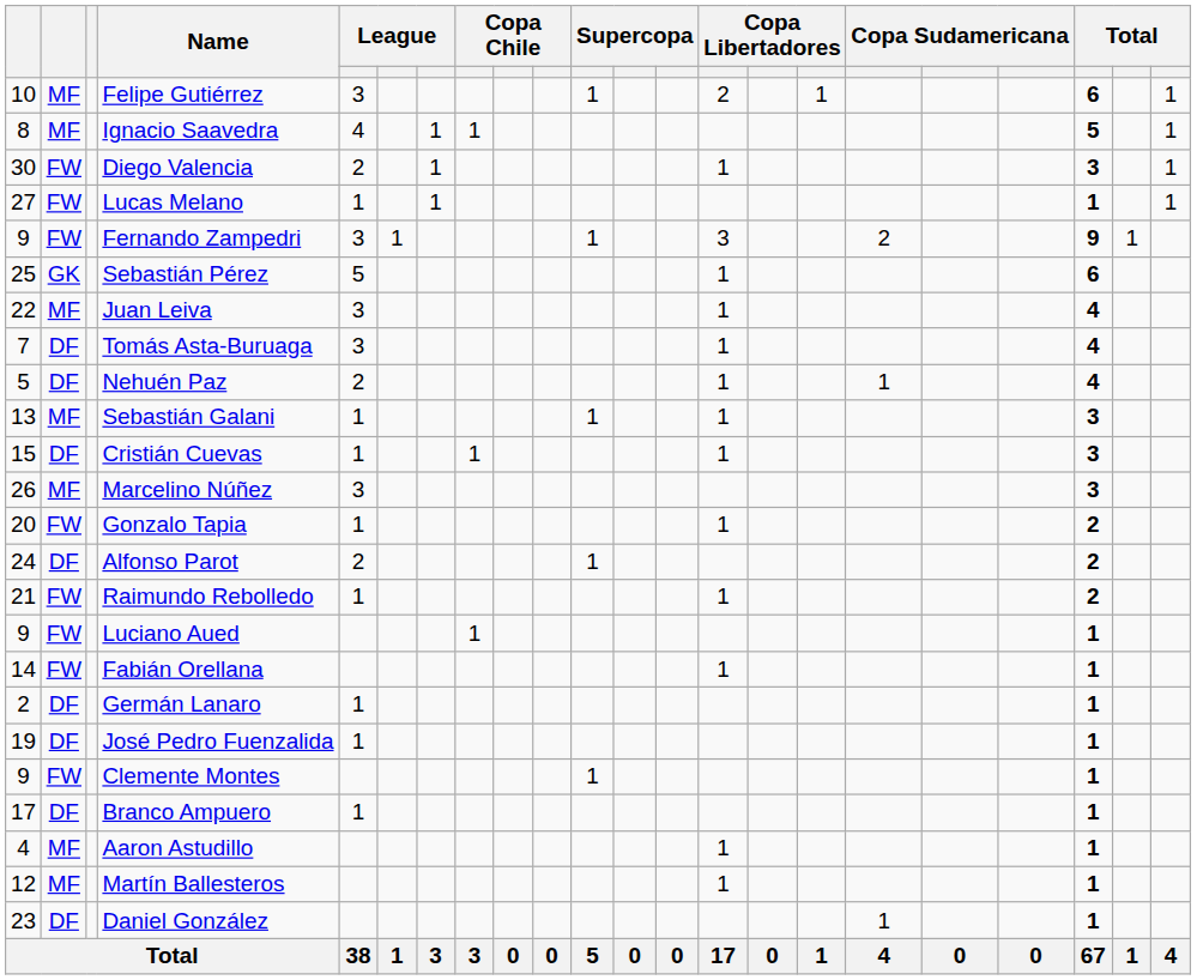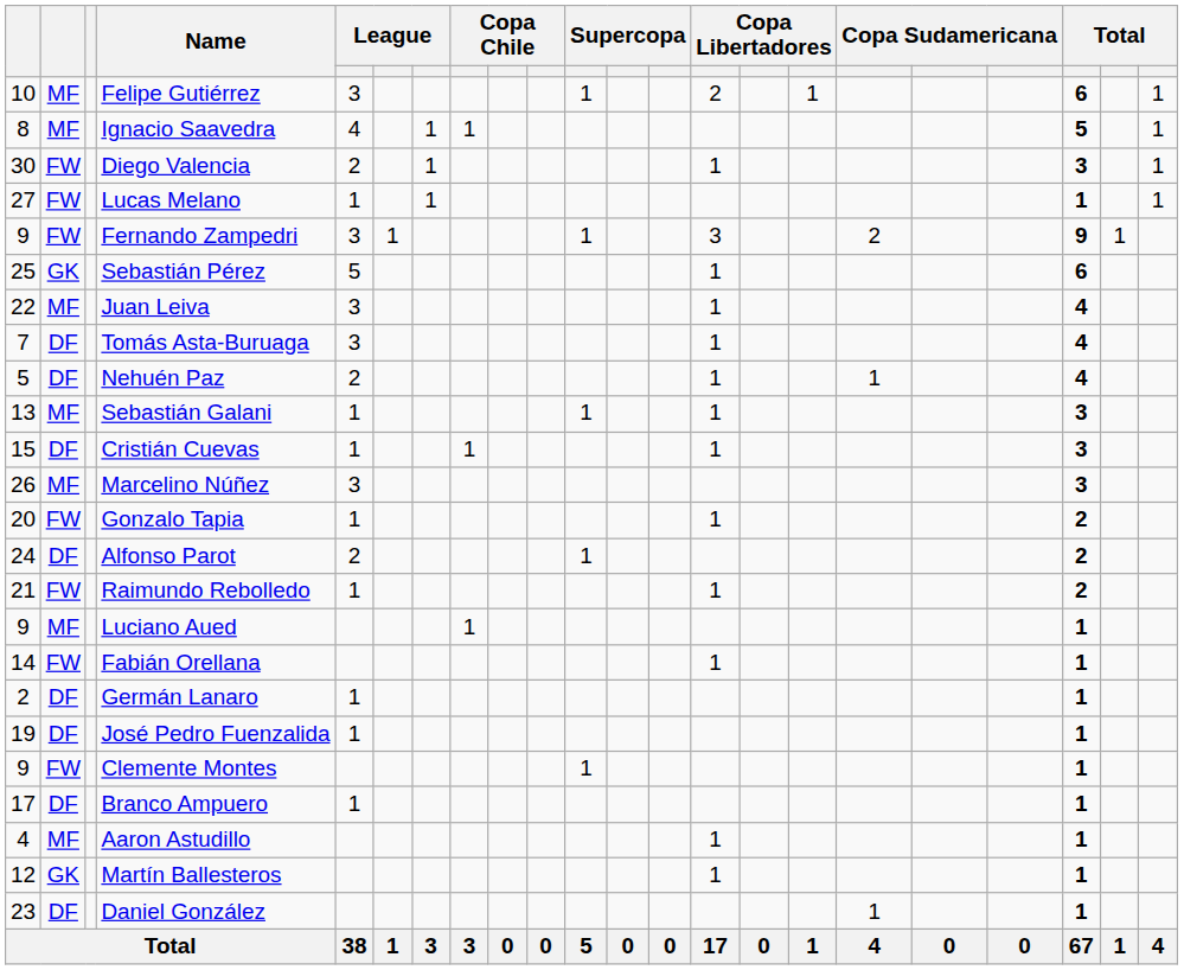 <table class="wikitable sortable" style="text-align:center">
 <tr>
 <th rowspan="2"></th>
 <th rowspan="2"></th>
 <th rowspan="2"></th>
 <th rowspan="2">Name</th>
 <th colspan="3">League</th>
 <th colspan="3">Copa Chile</th>
 <th colspan="3">Supercopa</th>
 <th colspan="3">Copa Libertadores</th>
 <th colspan="3">Copa Sudamericana</th>
 <th colspan="3">Total</th>
 </tr>
 <tr>
 <th width=20></th>
 <th width=20></th>
 <th width=20></th>
 <th width="20"></th>
 <th width="20"></th>
 <th width="20"></th>
 <th width=20></th>
 <th width=20></th>
 <th width=20></th>
 <th width=20></th>
 <th width=20></th>
 <th width=20></th>
 <th></th>
 <th></th>
 <th></th>
 <th width=20></th>
 <th width=20></th>
 <th width=20></th>
 </tr>
 <tr>
 <td>10</td>
 <td><a href='#'>MF</a></td>
 <td></td>
 <td align="left"><a href='#'>Felipe Gutiérrez</a></td>
 <td>3</td>
 <td></td>
 <td></td>
 <td></td>
 <td></td>
 <td></td>
 <td>1</td>
 <td></td>
 <td></td>
 <td>2</td>
 <td></td>
 <td>1</td>
 <td></td>
 <td></td>
 <td></td>
 <td><strong>6</strong></td>
 <td></td>
 <td>1</td>
 </tr>
 <tr>
 <td>8</td>
 <td><a href='#'>MF</a></td>
 <td></td>
 <td align="left"><a href='#'>Ignacio Saavedra</a></td>
 <td>4</td>
 <td></td>
 <td>1</td>
 <td>1</td>
 <td></td>
 <td></td>
 <td></td>
 <td></td>
 <td></td>
 <td></td>
 <td></td>
 <td></td>
 <td></td>
 <td></td>
 <td></td>
 <td><strong>5</strong></td>
 <td></td>
 <td>1</td>
 </tr>
 <tr>
 <td>30</td>
 <td><a href='#'>FW</a></td>
 <td></td>
 <td align="left"><a href='#'>Diego Valencia</a></td>
 <td>2</td>
 <td></td>
 <td>1</td>
 <td></td>
 <td></td>
 <td></td>
 <td></td>
 <td></td>
 <td></td>
 <td>1</td>
 <td></td>
 <td></td>
 <td></td>
 <td></td>
 <td></td>
 <td><strong>3</strong></td>
 <td></td>
 <td>1</td>
 </tr>
 <tr>
 <td>27</td>
 <td><a href='#'>FW</a></td>
 <td></td>
 <td align="left"><a href='#'>Lucas Melano</a></td>
 <td>1</td>
 <td></td>
 <td>1</td>
 <td></td>
 <td></td>
 <td></td>
 <td></td>
 <td></td>
 <td></td>
 <td></td>
 <td></td>
 <td></td>
 <td></td>
 <td></td>
 <td></td>
 <td><strong>1</strong></td>
 <td></td>
 <td>1</td>
 </tr>
 <tr>
 <td>9</td>
 <td><a href='#'>FW</a></td>
 <td></td>
 <td align="left"><a href='#'>Fernando Zampedri</a></td>
 <td>3</td>
 <td>1</td>
 <td></td>
 <td></td>
 <td></td>
 <td></td>
 <td>1</td>
 <td></td>
 <td></td>
 <td>3</td>
 <td></td>
 <td></td>
 <td>2</td>
 <td></td>
 <td></td>
 <td><strong>9</strong></td>
 <td>1</td>
 <td></td>
 </tr>
 <tr>
 <td>25</td>
 <td><a href='#'>GK</a></td>
 <td></td>
 <td align="left"><a href='#'>Sebastián Pérez</a></td>
 <td>5</td>
 <td></td>
 <td></td>
 <td></td>
 <td></td>
 <td></td>
 <td></td>
 <td></td>
 <td></td>
 <td>1</td>
 <td></td>
 <td></td>
 <td></td>
 <td></td>
 <td></td>
 <td><strong>6</strong></td>
 <td></td>
 <td></td>
 </tr>
 <tr>
 <td>22</td>
 <td><a href='#'>MF</a></td>
 <td></td>
 <td align="left"><a href='#'>Juan Leiva</a></td>
 <td>3</td>
 <td></td>
 <td></td>
 <td></td>
 <td></td>
 <td></td>
 <td></td>
 <td></td>
 <td></td>
 <td>1</td>
 <td></td>
 <td></td>
 <td></td>
 <td></td>
 <td></td>
 <td><strong>4</strong></td>
 <td></td>
 <td></td>
 </tr>
 <tr>
 <td>7</td>
 <td><a href='#'>DF</a></td>
 <td></td>
 <td align="left"><a href='#'>Tomás Asta-Buruaga</a></td>
 <td>3</td>
 <td></td>
 <td></td>
 <td></td>
 <td></td>
 <td></td>
 <td></td>
 <td></td>
 <td></td>
 <td>1</td>
 <td></td>
 <td></td>
 <td></td>
 <td></td>
 <td></td>
 <td><strong>4</strong></td>
 <td></td>
 <td></td>
 </tr>
 <tr>
 <td>5</td>
 <td><a href='#'>DF</a></td>
 <td></td>
 <td align="left"><a href='#'>Nehuén Paz</a></td>
 <td>2</td>
 <td></td>
 <td></td>
 <td></td>
 <td></td>
 <td></td>
 <td></td>
 <td></td>
 <td></td>
 <td>1</td>
 <td></td>
 <td></td>
 <td>1</td>
 <td></td>
 <td></td>
 <td><strong>4</strong></td>
 <td></td>
 <td></td>
 </tr>
 <tr>
 <td>13</td>
 <td><a href='#'>MF</a></td>
 <td></td>
 <td align="left"><a href='#'>Sebastián Galani</a></td>
 <td>1</td>
 <td></td>
 <td></td>
 <td></td>
 <td></td>
 <td></td>
 <td>1</td>
 <td></td>
 <td></td>
 <td>1</td>
 <td></td>
 <td></td>
 <td></td>
 <td></td>
 <td></td>
 <td><strong>3</strong></td>
 <td></td>
 <td></td>
 </tr>
 <tr>
 <td>15</td>
 <td><a href='#'>DF</a></td>
 <td></td>
 <td align="left"><a href='#'>Cristián Cuevas</a></td>
 <td>1</td>
 <td></td>
 <td></td>
 <td>1</td>
 <td></td>
 <td></td>
 <td></td>
 <td></td>
 <td></td>
 <td>1</td>
 <td></td>
 <td></td>
 <td></td>
 <td></td>
 <td></td>
 <td><strong>3</strong></td>
 <td></td>
 <td></td>
 </tr>
 <tr>
 <td>26</td>
 <td><a href='#'>MF</a></td>
 <td></td>
 <td align="left"><a href='#'>Marcelino Núñez</a></td>
 <td>3</td>
 <td></td>
 <td></td>
 <td></td>
 <td></td>
 <td></td>
 <td></td>
 <td></td>
 <td></td>
 <td></td>
 <td></td>
 <td></td>
 <td></td>
 <td></td>
 <td></td>
 <td><strong>3</strong></td>
 <td></td>
 <td></td>
 </tr>
 <tr>
 <td>20</td>
 <td><a href='#'>FW</a></td>
 <td></td>
 <td align="left"><a href='#'>Gonzalo Tapia</a></td>
 <td>1</td>
 <td></td>
 <td></td>
 <td></td>
 <td></td>
 <td></td>
 <td></td>
 <td></td>
 <td></td>
 <td>1</td>
 <td></td>
 <td></td>
 <td></td>
 <td></td>
 <td></td>
 <td><strong>2</strong></td>
 <td></td>
 <td></td>
 </tr>
 <tr>
 <td>24</td>
 <td><a href='#'>DF</a></td>
 <td></td>
 <td align="left"><a href='#'>Alfonso Parot</a></td>
 <td>2</td>
 <td></td>
 <td></td>
 <td></td>
 <td></td>
 <td></td>
 <td>1</td>
 <td></td>
 <td></td>
 <td></td>
 <td></td>
 <td></td>
 <td></td>
 <td></td>
 <td></td>
 <td><strong>2</strong></td>
 <td></td>
 <td></td>
 </tr>
 <tr>
 <td>21</td>
 <td><a href='#'>FW</a></td>
 <td></td>
 <td align="left"><a href='#'>Raimundo Rebolledo</a></td>
 <td>1</td>
 <td></td>
 <td></td>
 <td></td>
 <td></td>
 <td></td>
 <td></td>
 <td></td>
 <td></td>
 <td>1</td>
 <td></td>
 <td></td>
 <td></td>
 <td></td>
 <td></td>
 <td><strong>2</strong></td>
 <td></td>
 <td></td>
 </tr>
 <tr>
 <td>9</td>
-<td><a href='#'>FW</a></td>
+<td><a href='#'>MF</a></td>
 <td></td>
 <td align="left"><a href='#'>Luciano Aued</a></td>
 <td></td>
 <td></td>
 <td></td>
 <td>1</td>
 <td></td>
 <td></td>
 <td></td>
 <td></td>
 <td></td>
 <td></td>
 <td></td>
 <td></td>
 <td></td>
 <td></td>
 <td></td>
 <td><strong>1</strong></td>
 <td></td>
 <td></td>
 </tr>
 <tr>
 <td>14</td>
 <td><a href='#'>FW</a></td>
 <td></td>
 <td align="left"><a href='#'>Fabián Orellana</a></td>
 <td></td>
 <td></td>
 <td></td>
 <td></td>
 <td></td>
 <td></td>
 <td></td>
 <td></td>
 <td></td>
 <td>1</td>
 <td></td>
 <td></td>
 <td></td>
 <td></td>
 <td></td>
 <td><strong>1</strong></td>
 <td></td>
 <td></td>
 </tr>
 <tr>
 <td>2</td>
 <td><a href='#'>DF</a></td>
 <td></td>
 <td align=left><a href='#'>Germán Lanaro</a></td>
 <td>1</td>
 <td></td>
 <td></td>
 <td></td>
 <td></td>
 <td></td>
 <td></td>
 <td></td>
 <td></td>
 <td></td>
 <td></td>
 <td></td>
 <td></td>
 <td></td>
 <td></td>
 <td><strong>1</strong></td>
 <td></td>
 <td></td>
 </tr>
 <tr>
 <td>19</td>
 <td><a href='#'>DF</a></td>
 <td></td>
 <td align=left><a href='#'>José Pedro Fuenzalida</a></td>
 <td>1</td>
 <td></td>
 <td></td>
 <td></td>
 <td></td>
 <td></td>
 <td></td>
 <td></td>
 <td></td>
 <td></td>
 <td></td>
 <td></td>
 <td></td>
 <td></td>
 <td></td>
 <td><strong>1</strong></td>
 <td></td>
 <td></td>
 </tr>
 <tr>
 <td>9</td>
 <td><a href='#'>FW</a></td>
 <td></td>
 <td align=left><a href='#'>Clemente Montes</a></td>
 <td></td>
 <td></td>
 <td></td>
 <td></td>
 <td></td>
 <td></td>
 <td>1</td>
 <td></td>
 <td></td>
 <td></td>
 <td></td>
 <td></td>
 <td></td>
 <td></td>
 <td></td>
 <td><strong>1</strong></td>
 <td></td>
 <td></td>
 </tr>
 <tr>
 <td>17</td>
 <td><a href='#'>DF</a></td>
 <td></td>
 <td align=left><a href='#'>Branco Ampuero</a></td>
 <td>1</td>
 <td></td>
 <td></td>
 <td></td>
 <td></td>
 <td></td>
 <td></td>
 <td></td>
 <td></td>
 <td></td>
 <td></td>
 <td></td>
 <td></td>
 <td></td>
 <td></td>
 <td><strong>1</strong></td>
 <td></td>
 <td></td>
 </tr>
 <tr>
 <td>4</td>
 <td><a href='#'>MF</a></td>
 <td></td>
 <td align=left><a href='#'>Aaron Astudillo</a></td>
 <td></td>
 <td></td>
 <td></td>
 <td></td>
 <td></td>
 <td></td>
 <td></td>
 <td></td>
 <td></td>
 <td>1</td>
 <td></td>
 <td></td>
 <td></td>
 <td></td>
 <td></td>
 <td><strong>1</strong></td>
 <td></td>
 <td></td>
 </tr>
 <tr>
 <td>12</td>
-<td><a href='#'>MF</a></td>
+<td><a href='#'>GK</a></td>
 <td></td>
 <td align=left><a href='#'>Martín Ballesteros</a></td>
 <td></td>
 <td></td>
 <td></td>
 <td></td>
 <td></td>
 <td></td>
 <td></td>
 <td></td>
 <td></td>
 <td>1</td>
 <td></td>
 <td></td>
 <td></td>
 <td></td>
 <td></td>
 <td><strong>1</strong></td>
 <td></td>
 <td></td>
 </tr>
 <tr>
 <td>23</td>
 <td><a href='#'>DF</a></td>
 <td></td>
 <td align=left><a href='#'>Daniel González</a></td>
 <td></td>
 <td></td>
 <td></td>
 <td></td>
 <td></td>
 <td></td>
 <td></td>
 <td></td>
 <td></td>
 <td></td>
 <td></td>
 <td></td>
 <td>1</td>
 <td></td>
 <td></td>
 <td><strong>1</strong></td>
 <td></td>
 <td></td>
 </tr>
 <tr>
 <th colspan="4">Total</th>
 <th>38</th>
 <th>1</th>
 <th>3</th>
 <th>3</th>
 <th>0</th>
 <th>0</th>
 <th>5</th>
 <th>0</th>
 <th>0</th>
 <th>17</th>
 <th>0</th>
 <th>1</th>
 <th>4</th>
 <th>0</th>
 <th>0</th>
 <th>67</th>
 <th>1</th>
 <th>4</th>
 </tr>
 </table>
